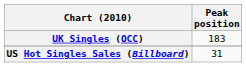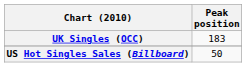 <table class="wikitable sortable plainrowheaders" style="text-align:center">
 <tr>
 <th scope="col">Chart (2010)</th>
 <th scope="col">Peak<br>position</th>
 </tr>
 <tr>
 <th scope="row"><a href='#'>UK Singles</a> (<a href='#'>OCC</a>)</th>
 <td>183</td>
 </tr>
 <tr>
 </tr>
 <tr>
 </tr>
 <tr>
 <th scope="row">US <a href='#'>Hot Singles Sales</a> (<em><a href='#'>Billboard</a></em>)</th>
-<td>31</td>
+<td>50</td>
 </tr>
 </table>
